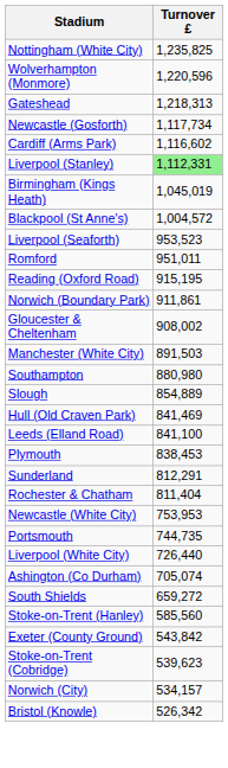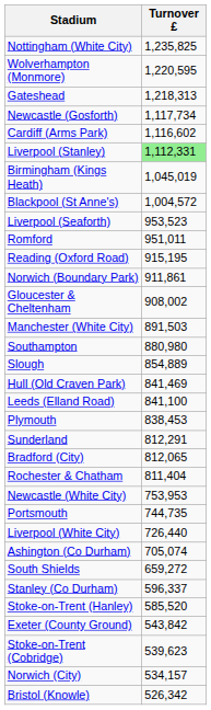 <table class="wikitable">
 <tr>
 <th width=180>Stadium</th>
 <th width=80>Turnover £</th>
 </tr>
 <tr>
 <td><a href='#'>Nottingham (White City)</a></td>
 <td>1,235,825</td>
 </tr>
 <tr>
 <td><a href='#'>Wolverhampton (Monmore)</a></td>
-<td>1,220,596</td>
+<td>1,220,595</td>
 </tr>
 <tr>
 <td><a href='#'>Gateshead</a></td>
 <td>1,218,313</td>
 </tr>
 <tr>
 <td><a href='#'>Newcastle (Gosforth)</a></td>
 <td>1,117,734</td>
 </tr>
 <tr>
 <td><a href='#'>Cardiff (Arms Park)</a></td>
 <td>1,116,602</td>
 </tr>
 <tr>
 <td><a href='#'>Liverpool (Stanley)</a></td>
 <td style="background: lightgreen;">1,112,331</td>
 </tr>
 <tr>
 <td><a href='#'>Birmingham (Kings Heath)</a></td>
 <td>1,045,019</td>
 </tr>
 <tr>
 <td><a href='#'>Blackpool (St Anne's)</a></td>
 <td>1,004,572</td>
 </tr>
 <tr>
 <td><a href='#'>Liverpool (Seaforth)</a></td>
 <td>953,523</td>
 </tr>
 <tr>
 <td><a href='#'>Romford</a></td>
 <td>951,011</td>
 </tr>
 <tr>
 <td><a href='#'>Reading (Oxford Road)</a></td>
 <td>915,195</td>
 </tr>
 <tr>
 <td><a href='#'>Norwich (Boundary Park)</a></td>
 <td>911,861</td>
 </tr>
 <tr>
 <td><a href='#'>Gloucester & Cheltenham</a></td>
 <td>908,002</td>
 </tr>
 <tr>
 <td><a href='#'>Manchester (White City)</a></td>
 <td>891,503</td>
 </tr>
 <tr>
 <td><a href='#'>Southampton</a></td>
 <td>880,980</td>
 </tr>
 <tr>
 <td><a href='#'>Slough</a></td>
 <td>854,889</td>
 </tr>
 <tr>
 <td><a href='#'>Hull (Old Craven Park)</a></td>
 <td>841,469</td>
 </tr>
 <tr>
 <td><a href='#'>Leeds (Elland Road)</a></td>
 <td>841,100</td>
 </tr>
 <tr>
 <td><a href='#'>Plymouth</a></td>
 <td>838,453</td>
 </tr>
 <tr>
 <td><a href='#'>Sunderland</a></td>
 <td>812,291</td>
 </tr>
 <tr>
+<td><a href='#'>Bradford (City)</a></td>
+<td>812,065</td>
+</tr>
+<tr>
 <td><a href='#'>Rochester & Chatham</a></td>
 <td>811,404</td>
 </tr>
 <tr>
 <td><a href='#'>Newcastle (White City)</a></td>
 <td>753,953</td>
 </tr>
 <tr>
 <td><a href='#'>Portsmouth</a></td>
 <td>744,735</td>
 </tr>
 <tr>
 <td><a href='#'>Liverpool (White City)</a></td>
 <td>726,440</td>
 </tr>
 <tr>
 <td><a href='#'>Ashington (Co Durham)</a></td>
 <td>705,074</td>
 </tr>
 <tr>
 <td><a href='#'>South Shields</a></td>
 <td>659,272</td>
 </tr>
 <tr>
+<td><a href='#'>Stanley (Co Durham)</a></td>
+<td>596,337</td>
+</tr>
+<tr>
 <td><a href='#'>Stoke-on-Trent (Hanley)</a></td>
-<td>585,560</td>
+<td>585,520</td>
 </tr>
 <tr>
 <td><a href='#'>Exeter (County Ground)</a></td>
 <td>543,842</td>
 </tr>
 <tr>
 <td><a href='#'>Stoke-on-Trent (Cobridge)</a></td>
 <td>539,623</td>
 </tr>
 <tr>
 <td><a href='#'>Norwich (City)</a></td>
 <td>534,157</td>
 </tr>
 <tr>
 <td><a href='#'>Bristol (Knowle)</a></td>
 <td>526,342</td>
 </tr>
 </table>
